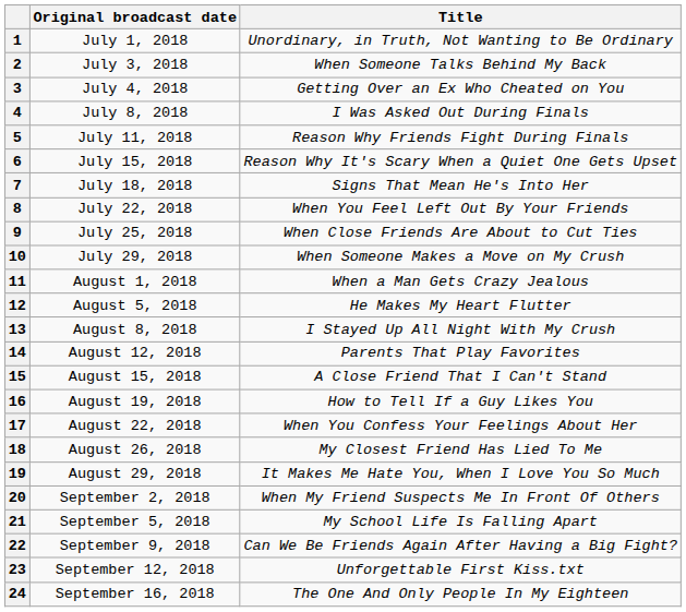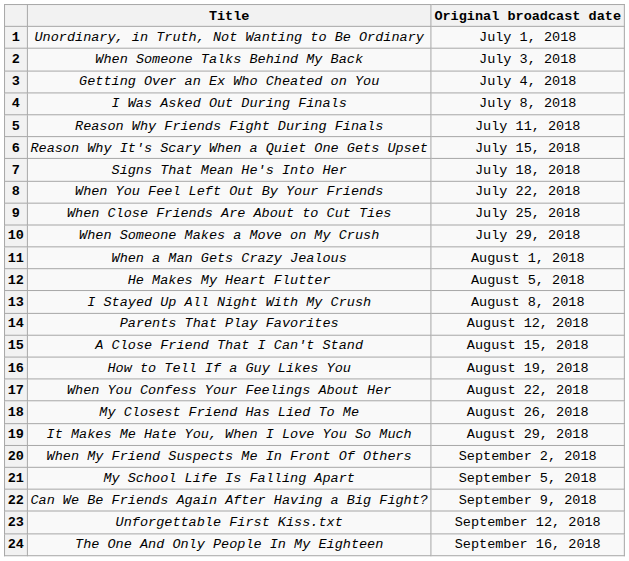 <table class="wikitable" style="text-align:center">
 <tr>
 <th></th>
+<th>Title</th>
 <th>Original broadcast date</th>
-<th>Title</th>
 </tr>
 <tr>
 <th>1</th>
+<td><em>Unordinary, in Truth, Not Wanting to Be Ordinary</em></td>
 <td>July 1, 2018</td>
-<td><em>Unordinary, in Truth, Not Wanting to Be Ordinary</em></td>
 </tr>
 <tr>
 <th>2</th>
+<td><em>When Someone Talks Behind My Back</em></td>
 <td>July 3, 2018</td>
-<td><em>When Someone Talks Behind My Back</em></td>
 </tr>
 <tr>
 <th>3</th>
+<td><em>Getting Over an Ex Who Cheated on You</em></td>
 <td>July 4, 2018</td>
-<td><em>Getting Over an Ex Who Cheated on You</em></td>
 </tr>
 <tr>
 <th>4</th>
+<td><em>I Was Asked Out During Finals</em></td>
 <td>July 8, 2018</td>
-<td><em>I Was Asked Out During Finals</em></td>
 </tr>
 <tr>
 <th>5</th>
+<td><em>Reason Why Friends Fight During Finals</em></td>
 <td>July 11, 2018</td>
-<td><em>Reason Why Friends Fight During Finals</em></td>
 </tr>
 <tr>
 <th>6</th>
+<td><em>Reason Why It's Scary When a Quiet One Gets Upset</em></td>
 <td>July 15, 2018</td>
-<td><em>Reason Why It's Scary When a Quiet One Gets Upset</em></td>
 </tr>
 <tr>
 <th>7</th>
+<td><em>Signs That Mean He's Into Her</em></td>
 <td>July 18, 2018</td>
-<td><em>Signs That Mean He's Into Her</em></td>
 </tr>
 <tr>
 <th>8</th>
+<td><em>When You Feel Left Out By Your Friends</em></td>
 <td>July 22, 2018</td>
-<td><em>When You Feel Left Out By Your Friends</em></td>
 </tr>
 <tr>
 <th>9</th>
+<td><em>When Close Friends Are About to Cut Ties</em></td>
 <td>July 25, 2018</td>
-<td><em>When Close Friends Are About to Cut Ties</em></td>
 </tr>
 <tr>
 <th>10</th>
+<td><em>When Someone Makes a Move on My Crush</em></td>
 <td>July 29, 2018</td>
-<td><em>When Someone Makes a Move on My Crush</em></td>
 </tr>
 <tr>
 <th>11</th>
+<td><em>When a Man Gets Crazy Jealous</em></td>
 <td>August 1, 2018</td>
-<td><em>When a Man Gets Crazy Jealous</em></td>
 </tr>
 <tr>
 <th>12</th>
+<td><em>He Makes My Heart Flutter</em></td>
 <td>August 5, 2018</td>
-<td><em>He Makes My Heart Flutter</em></td>
 </tr>
 <tr>
 <th>13</th>
+<td><em>I Stayed Up All Night With My Crush</em></td>
 <td>August 8, 2018</td>
-<td><em>I Stayed Up All Night With My Crush</em></td>
 </tr>
 <tr>
 <th>14</th>
+<td><em>Parents That Play Favorites</em></td>
 <td>August 12, 2018</td>
-<td><em>Parents That Play Favorites</em></td>
 </tr>
 <tr>
 <th>15</th>
+<td><em>A Close Friend That I Can't Stand</em></td>
 <td>August 15, 2018</td>
-<td><em>A Close Friend That I Can't Stand</em></td>
 </tr>
 <tr>
 <th>16</th>
+<td><em>How to Tell If a Guy Likes You</em></td>
 <td>August 19, 2018</td>
-<td><em>How to Tell If a Guy Likes You</em></td>
 </tr>
 <tr>
 <th>17</th>
+<td><em>When You Confess Your Feelings About Her</em></td>
 <td>August 22, 2018</td>
-<td><em>When You Confess Your Feelings About Her</em></td>
 </tr>
 <tr>
 <th>18</th>
+<td><em>My Closest Friend Has Lied To Me</em></td>
 <td>August 26, 2018</td>
-<td><em>My Closest Friend Has Lied To Me</em></td>
 </tr>
 <tr>
 <th>19</th>
+<td><em>It Makes Me Hate You, When I Love You So Much</em></td>
 <td>August 29, 2018</td>
-<td><em>It Makes Me Hate You, When I Love You So Much</em></td>
 </tr>
 <tr>
 <th>20</th>
+<td><em>When My Friend Suspects Me In Front Of Others</em></td>
 <td>September 2, 2018</td>
-<td><em>When My Friend Suspects Me In Front Of Others</em></td>
 </tr>
 <tr>
 <th>21</th>
+<td><em>My School Life Is Falling Apart</em></td>
 <td>September 5, 2018</td>
-<td><em>My School Life Is Falling Apart</em></td>
 </tr>
 <tr>
 <th>22</th>
+<td><em>Can We Be Friends Again After Having a Big Fight? </em></td>
 <td>September 9, 2018</td>
-<td><em>Can We Be Friends Again After Having a Big Fight? </em></td>
 </tr>
 <tr>
 <th>23</th>
+<td><em>Unforgettable First Kiss.txt</em></td>
 <td>September 12, 2018</td>
-<td><em>Unforgettable First Kiss.txt</em></td>
 </tr>
 <tr>
 <th>24</th>
+<td><em>The One And Only People In My Eighteen</em></td>
 <td>September 16, 2018</td>
-<td><em>The One And Only People In My Eighteen</em></td>
 </tr>
 </table>
